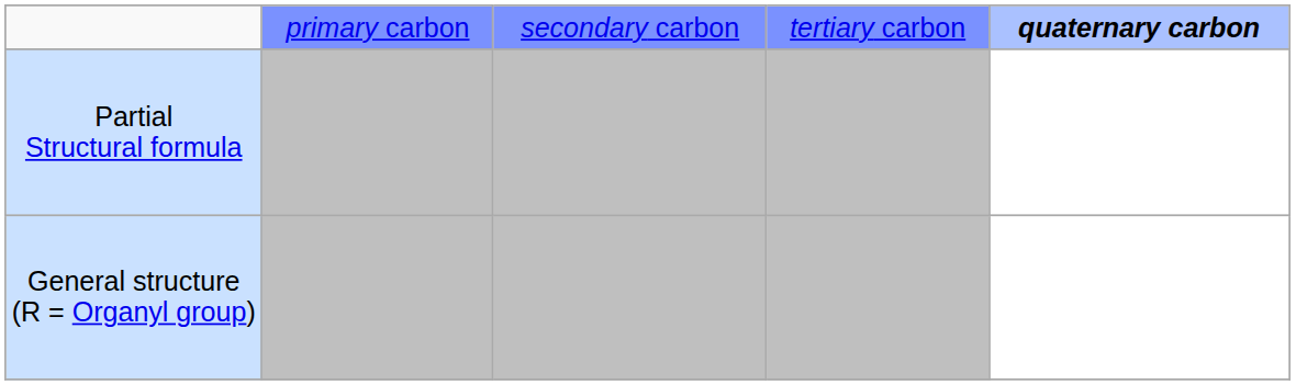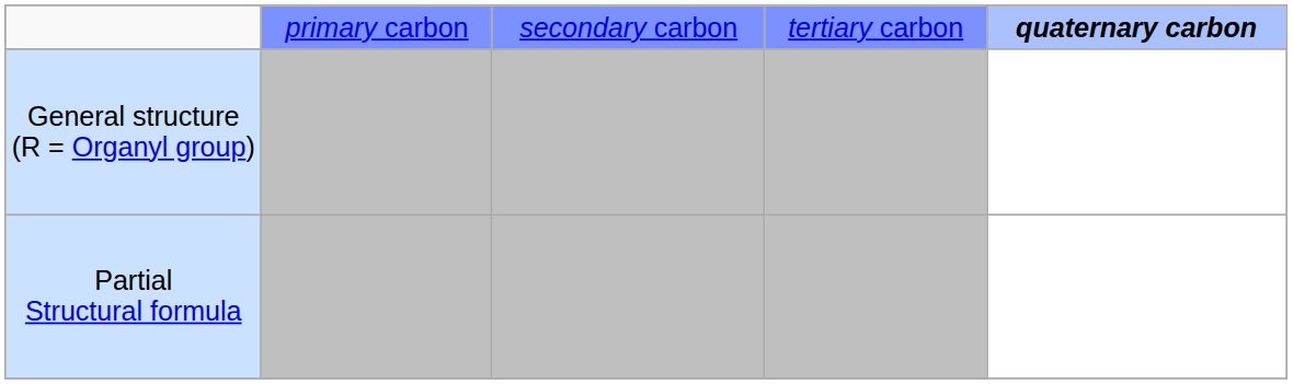 <table class="wikitable centered" style="text-align: center; font-size: 90%; margin-bottom: 10px;">
 <tr>
 <td></td>
 <td style="background-color:#7A91FF"><a href='#'><em>primary</em> carbon</a></td>
 <td style="background-color:#7A91FF"><a href='#'><em>secondary</em> carbon</a></td>
 <td style="background-color:#7A91FF"><a href='#'><em>tertiary</em> carbon</a></td>
 <td style="background-color:#AAC1FF"><strong><em>quaternary<em> carbon<strong></td>
 </tr>
 <tr>
+<td align="center" style="background-color:#CAE1FF; height:80px; width:20%">General structure <br> (R = <a href='#'>Organyl group</a>)</td>
+<td style="background-color:#BFBFBF"></td>
+<td style="background-color:#BFBFBF"></td>
+<td style="background-color:#BFBFBF"></td>
+<td style="background-color:#FFFFFF"></td>
+</tr>
+<tr>
 <td align="center" style="background-color:#CAE1FF; height:80px; width:20%">Partial <br> <a href='#'>Structural formula</a></td>
 <td style="background-color:#BFBFBF"></td>
 <td style="background-color:#BFBFBF"></td>
 <td style="background-color:#BFBFBF"></td>
 <td style="background-color:#FFFFFF"></td>
 </tr>
-<tr>
-<td align="center" style="background-color:#CAE1FF; height:80px; width:20%">General structure <br> (R = <a href='#'>Organyl group</a>)</td>
-<td style="background-color:#BFBFBF"></td>
-<td style="background-color:#BFBFBF"></td>
-<td style="background-color:#BFBFBF"></td>
-<td style="background-color:#FFFFFF"></td>
-</tr>
 </table>
